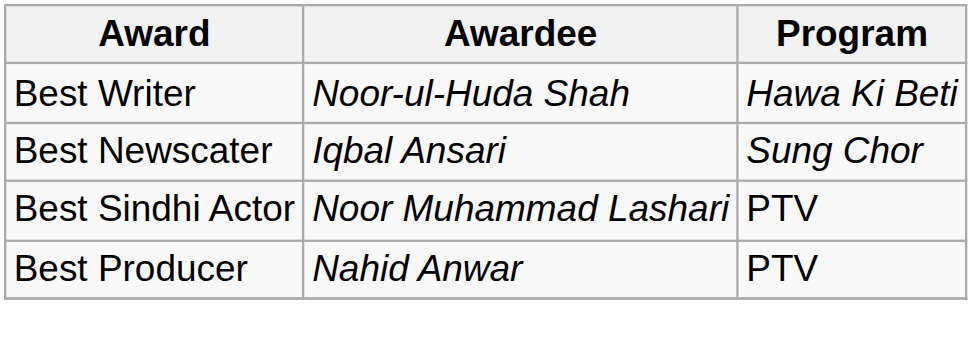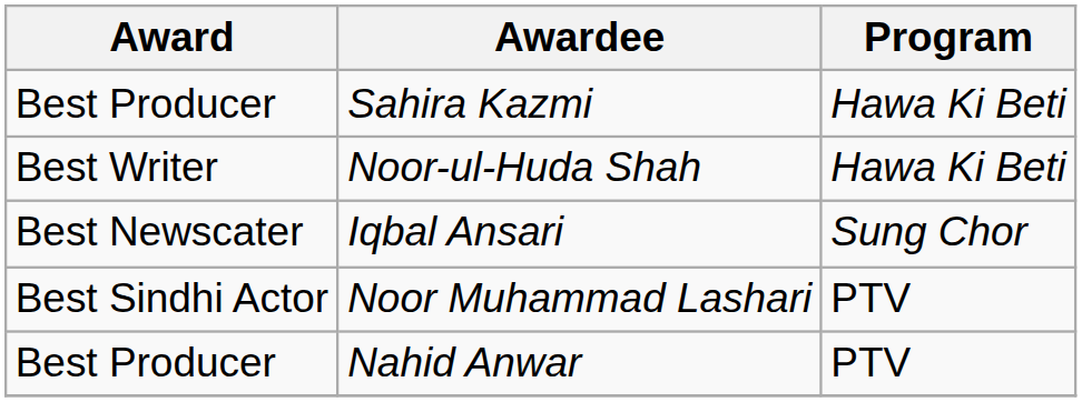 <table class="wikitable">
 <tr>
 <th>Award</th>
 <th>Awardee</th>
 <th>Program</th>
+</tr>
+<tr>
+<td>Best Producer</td>
+<td><em>Sahira Kazmi</em></td>
+<td><em>Hawa Ki Beti</em></td>
 </tr>
 <tr>
 <td>Best Writer</td>
 <td><em>Noor-ul-Huda Shah</em></td>
 <td><em>Hawa Ki Beti</em></td>
 </tr>
 <tr>
 <td>Best Newscater</td>
 <td><em>Iqbal Ansari</em></td>
 <td><em>Sung Chor</em></td>
 </tr>
 <tr>
 <td>Best Sindhi Actor</td>
 <td><em>Noor Muhammad Lashari</em></td>
 <td>PTV</td>
 </tr>
 <tr>
 <td>Best Producer</td>
 <td><em>Nahid Anwar</em></td>
 <td>PTV</td>
 </tr>
 <tr>
 </tr>
 </table>
